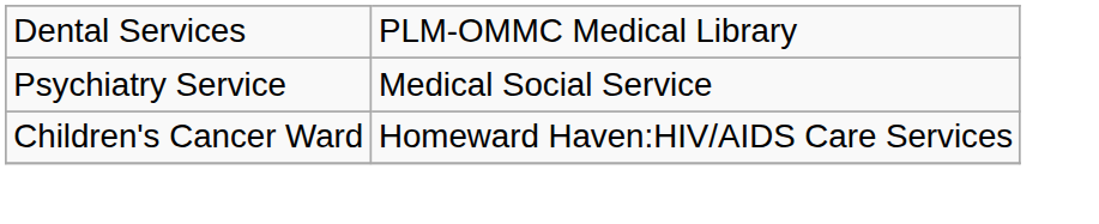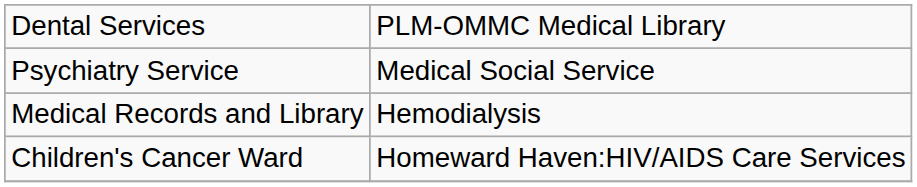 <table class="wikitable">
 <tr>
 <td>Dental Services</td>
 <td>PLM-OMMC Medical Library</td>
 </tr>
 <tr>
 <td>Psychiatry Service</td>
 <td>Medical Social Service</td>
 </tr>
 <tr>
+<td>Medical Records and Library</td>
+<td>Hemodialysis</td>
+</tr>
+<tr>
 <td>Children's Cancer Ward</td>
 <td>Homeward Haven:HIV/AIDS Care Services</td>
 </tr>
 <tr>
 </tr>
 </table>
